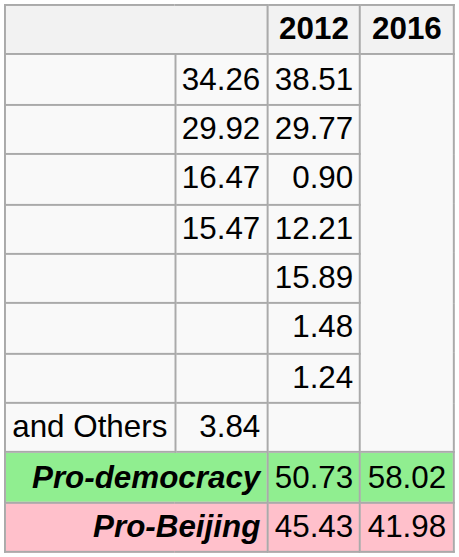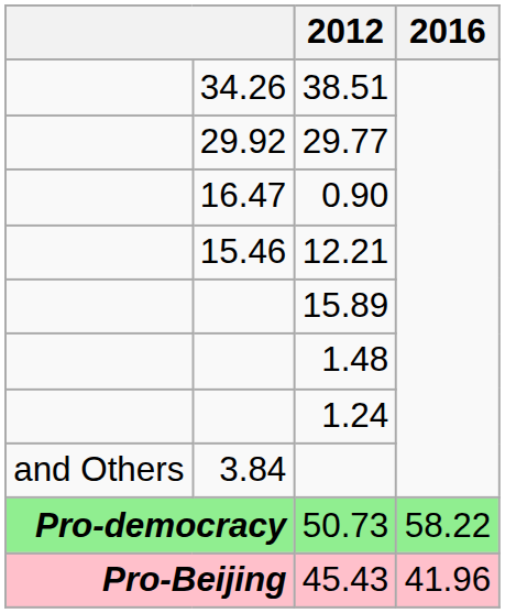 <table class="wikitable" style="text-align: right;">
 <tr bgcolor="#CCCCCC">
 <th colspan=2></th>
 <th>2012</th>
 <th>2016</th>
 </tr>
 <tr>
 <td></td>
 <td>34.26</td>
 <td>38.51</td>
 </tr>
 <tr>
 <td></td>
 <td>29.92</td>
 <td>29.77</td>
 </tr>
 <tr>
 <td></td>
 <td>16.47</td>
 <td>0.90</td>
 </tr>
 <tr>
 <td></td>
-<td>15.47</td>
+<td>15.46</td>
 <td>12.21</td>
 </tr>
 <tr>
 <td></td>
 <td></td>
 <td>15.89</td>
 </tr>
 <tr>
 <td></td>
 <td></td>
 <td>1.48</td>
 </tr>
 <tr>
 <td></td>
 <td></td>
 <td>1.24</td>
 </tr>
 <tr>
 <td> and Others</td>
 <td>3.84</td>
 <td></td>
 </tr>
 <tr bgcolor=lightgreen>
 <td colspan=2><strong><em>Pro-democracy</em></strong></td>
 <td>50.73</td>
-<td>58.02</td>
+<td>58.22</td>
 </tr>
 <tr bgcolor=pink>
 <td colspan=2><strong><em>Pro-Beijing</em></strong></td>
 <td>45.43</td>
-<td>41.98</td>
+<td>41.96</td>
 </tr>
 </table>
